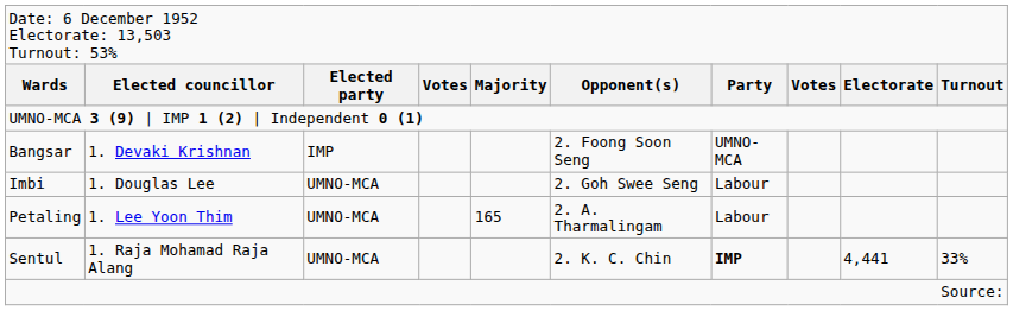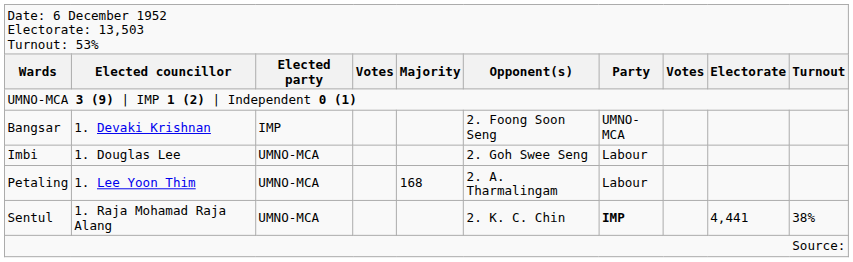 <table class=wikitable>
 <tr>
 <td colspan=10>Date: 6 December 1952<br>Electorate: 13,503<br>Turnout: 53%</td>
 </tr>
 <tr>
 <th>Wards</th>
 <th>Elected councillor</th>
 <th>Elected party</th>
 <th>Votes</th>
 <th>Majority</th>
 <th>Opponent(s)</th>
 <th>Party</th>
 <th>Votes</th>
 <th>Electorate</th>
 <th>Turnout</th>
 </tr>
 <tr>
 <td colspan=10>UMNO-MCA <strong>3 (9)</strong> | IMP <strong>1 (2)</strong> | Independent <strong>0 (1)</strong> </td>
 </tr>
 <tr>
 <td>Bangsar</td>
 <td>1. <a href='#'>Devaki Krishnan</a></td>
 <td>IMP</td>
 <td></td>
 <td></td>
 <td>2. Foong Soon Seng</td>
 <td>UMNO-MCA</td>
 <td></td>
 <td></td>
 <td></td>
 </tr>
 <tr>
 <td>Imbi</td>
 <td>1. Douglas Lee</td>
 <td>UMNO-MCA</td>
 <td></td>
 <td></td>
 <td>2. Goh Swee Seng</td>
 <td>Labour</td>
 <td></td>
 <td></td>
 <td></td>
 </tr>
 <tr>
 <td>Petaling</td>
 <td>1. <a href='#'>Lee Yoon Thim</a></td>
 <td>UMNO-MCA</td>
 <td></td>
-<td>165</td>
+<td>168</td>
 <td>2. A. Tharmalingam</td>
 <td>Labour</td>
 <td></td>
 <td></td>
 <td></td>
 </tr>
 <tr>
 <td>Sentul</td>
 <td>1. Raja Mohamad Raja Alang</td>
 <td>UMNO-MCA</td>
 <td></td>
 <td></td>
 <td>2. K. C. Chin</td>
 <td><strong>IMP</strong></td>
 <td></td>
 <td>4,441</td>
-<td>33%</td>
+<td>38%</td>
 </tr>
 <tr>
 <td colspan=10 align=right>Source: </td>
 </tr>
 </table>
